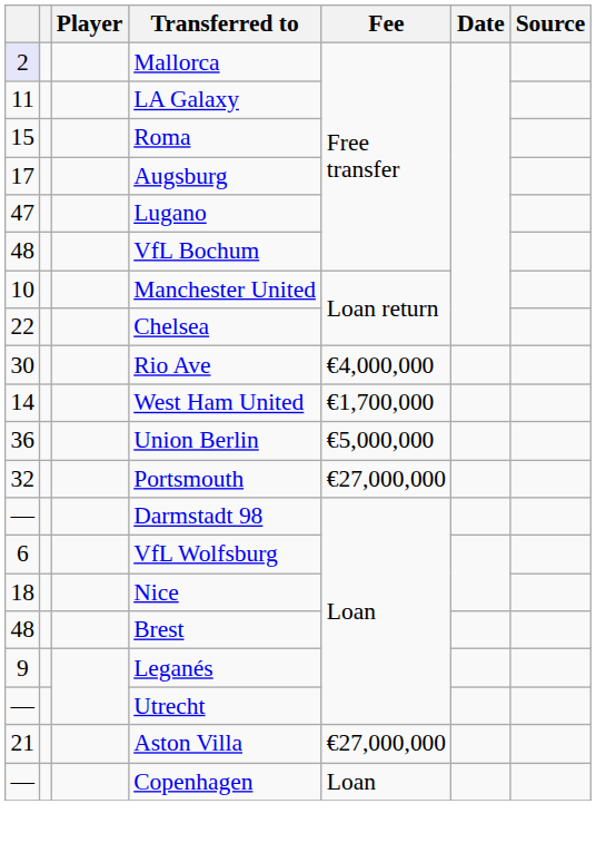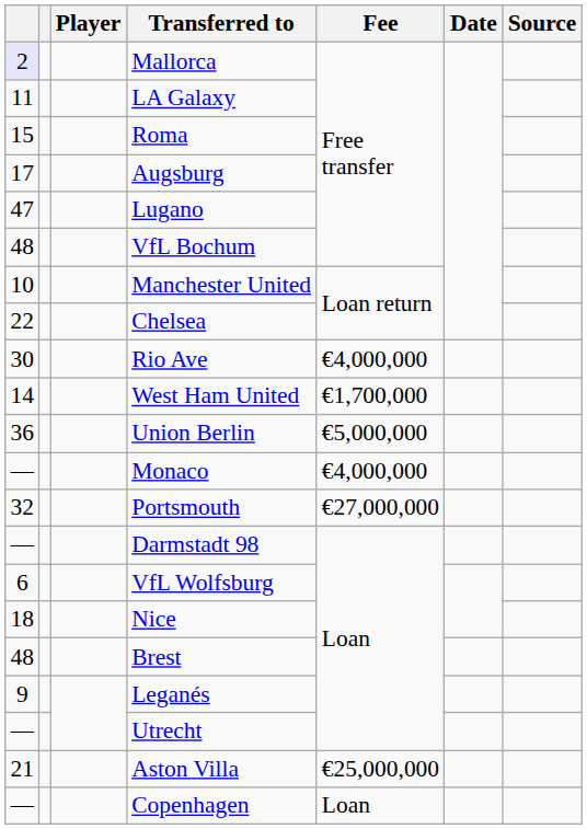 <table class="wikitable plainrowheaders sortable">
 <tr>
 <th></th>
 <th></th>
 <th scope=col><strong>Player</strong></th>
 <th><strong>Transferred to</strong></th>
 <th !scope=col; style="width: 65px;"><strong>Fee</strong></th>
 <th scope=col><strong>Date</strong></th>
 <th scope=col><strong>Source</strong></th>
 </tr>
 <tr>
 <td align=center style="background: lavender;">2</td>
 <td align="center"></td>
 <td></td>
 <td> <a href='#'>Mallorca</a></td>
 <td rowspan="6">Free transfer</td>
 <td rowspan="8"></td>
 <td></td>
 </tr>
 <tr>
 <td align=center>11</td>
 <td align="center"></td>
 <td></td>
 <td> <a href='#'>LA Galaxy</a></td>
 <td></td>
 </tr>
 <tr>
 <td align=center>15</td>
 <td align="center"></td>
 <td></td>
 <td> <a href='#'>Roma</a></td>
 <td></td>
 </tr>
 <tr>
 <td align=center>17</td>
 <td align="center"></td>
 <td></td>
 <td> <a href='#'>Augsburg</a></td>
 <td></td>
 </tr>
 <tr>
 <td align=center>47</td>
 <td align="center"></td>
 <td></td>
 <td> <a href='#'>Lugano</a></td>
 <td></td>
 </tr>
 <tr>
 <td align=center>48</td>
 <td align="center"></td>
 <td></td>
 <td> <a href='#'>VfL Bochum</a></td>
 <td></td>
 </tr>
 <tr>
 <td align=center>10</td>
 <td align=center></td>
 <td></td>
 <td> <a href='#'>Manchester United</a></td>
 <td rowspan="2">Loan return</td>
 <td></td>
 </tr>
 <tr>
 <td align=center>22</td>
 <td align=center></td>
 <td></td>
 <td> <a href='#'>Chelsea</a></td>
 <td></td>
 </tr>
 <tr>
 <td align=center>30</td>
 <td align="center"></td>
 <td></td>
 <td> <a href='#'>Rio Ave</a></td>
 <td>€4,000,000</td>
 <td></td>
 <td></td>
 </tr>
 <tr>
 <td align=center>14</td>
 <td align="center"></td>
 <td></td>
 <td> <a href='#'>West Ham United</a></td>
 <td>€1,700,000</td>
 <td></td>
 <td></td>
 </tr>
 <tr>
 <td align=center>36</td>
 <td align="center"></td>
 <td></td>
 <td> <a href='#'>Union Berlin</a></td>
 <td>€5,000,000</td>
 <td></td>
 <td></td>
 </tr>
 <tr>
+<td align=center>—</td>
+<td align="center"></td>
+<td></td>
+<td> <a href='#'>Monaco</a></td>
+<td>€4,000,000</td>
+<td></td>
+<td></td>
+</tr>
+<tr>
 <td align=center>32</td>
 <td align="center"></td>
 <td></td>
 <td> <a href='#'>Portsmouth</a></td>
 <td>€27,000,000</td>
 <td></td>
 <td></td>
 </tr>
 <tr>
 <td align=center>—</td>
 <td align="center"></td>
 <td></td>
 <td> <a href='#'>Darmstadt 98</a></td>
 <td rowspan="6">Loan</td>
 <td></td>
 <td></td>
 </tr>
 <tr>
 <td align=center>6</td>
 <td align="center"></td>
 <td></td>
 <td> <a href='#'>VfL Wolfsburg</a></td>
 <td rowspan="2"></td>
 <td></td>
 </tr>
 <tr>
 <td align=center>18</td>
 <td align="center"></td>
 <td></td>
 <td> <a href='#'>Nice</a></td>
 <td></td>
 </tr>
 <tr>
 <td align=center>48</td>
 <td align="center"></td>
 <td></td>
 <td> <a href='#'>Brest</a></td>
 <td></td>
 <td></td>
 </tr>
 <tr>
 <td align=center>9</td>
 <td align="center"></td>
 <td rowspan="2"></td>
 <td> <a href='#'>Leganés</a></td>
 <td></td>
 <td></td>
 </tr>
 <tr>
 <td align=center>—</td>
 <td align="center"></td>
 <td> <a href='#'>Utrecht</a></td>
 <td></td>
 <td></td>
 </tr>
 <tr>
 <td align=center>21</td>
 <td align="center"></td>
 <td></td>
 <td> <a href='#'>Aston Villa</a></td>
-<td>€27,000,000</td>
+<td>€25,000,000</td>
 <td></td>
 <td></td>
 </tr>
 <tr>
 <td align=center>—</td>
 <td align="center"></td>
 <td></td>
 <td> <a href='#'>Copenhagen</a></td>
 <td>Loan</td>
 <td></td>
 <td></td>
 </tr>
 </table>
